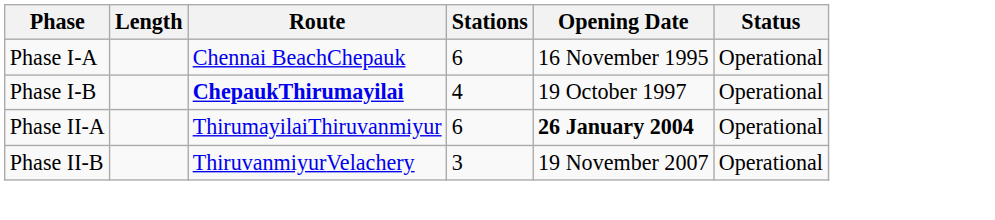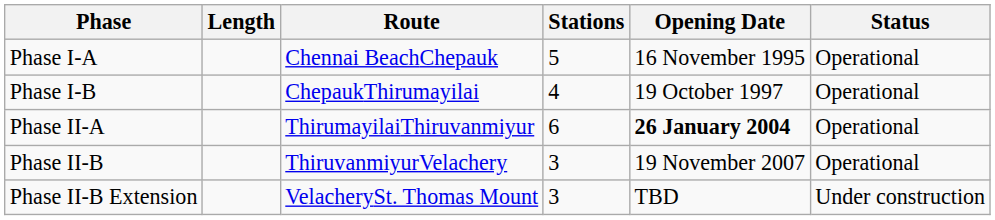 <table class="wikitable" style="text-align:left;" style="font-size: 85%">
 <tr>
 <th>Phase</th>
 <th>Length</th>
 <th>Route</th>
 <th>Stations</th>
 <th>Opening Date</th>
 <th>Status</th>
 </tr>
 <tr>
 <td>Phase I-A</td>
 <td></td>
 <td><a href='#'>Chennai Beach</a><a href='#'>Chepauk</a></td>
-<td>6</td>
+<td>5</td>
 <td>16 November 1995</td>
 <td>Operational</td>
 </tr>
 <tr>
 <td>Phase I-B</td>
 <td></td>
-<td><strong><a href='#'>Chepauk</a><a href='#'>Thirumayilai</a></strong></td>
+<td><a href='#'>Chepauk</a><a href='#'>Thirumayilai</a></td>
 <td>4</td>
 <td>19 October 1997</td>
 <td>Operational</td>
 </tr>
 <tr>
 <td>Phase II-A</td>
 <td></td>
 <td><a href='#'>Thirumayilai</a><a href='#'>Thiruvanmiyur</a></td>
 <td>6</td>
 <td><strong>26 January 2004</strong></td>
 <td>Operational</td>
 </tr>
 <tr>
 <td>Phase II-B</td>
 <td></td>
 <td><a href='#'>Thiruvanmiyur</a><a href='#'>Velachery</a></td>
 <td>3</td>
 <td>19 November 2007</td>
 <td>Operational</td>
 </tr>
+<tr>
+<td>Phase II-B Extension</td>
+<td></td>
+<td><a href='#'>Velachery</a><a href='#'>St. Thomas Mount</a></td>
+<td>3</td>
+<td>TBD</td>
+<td>Under construction</td>
+</tr>
 </table>
